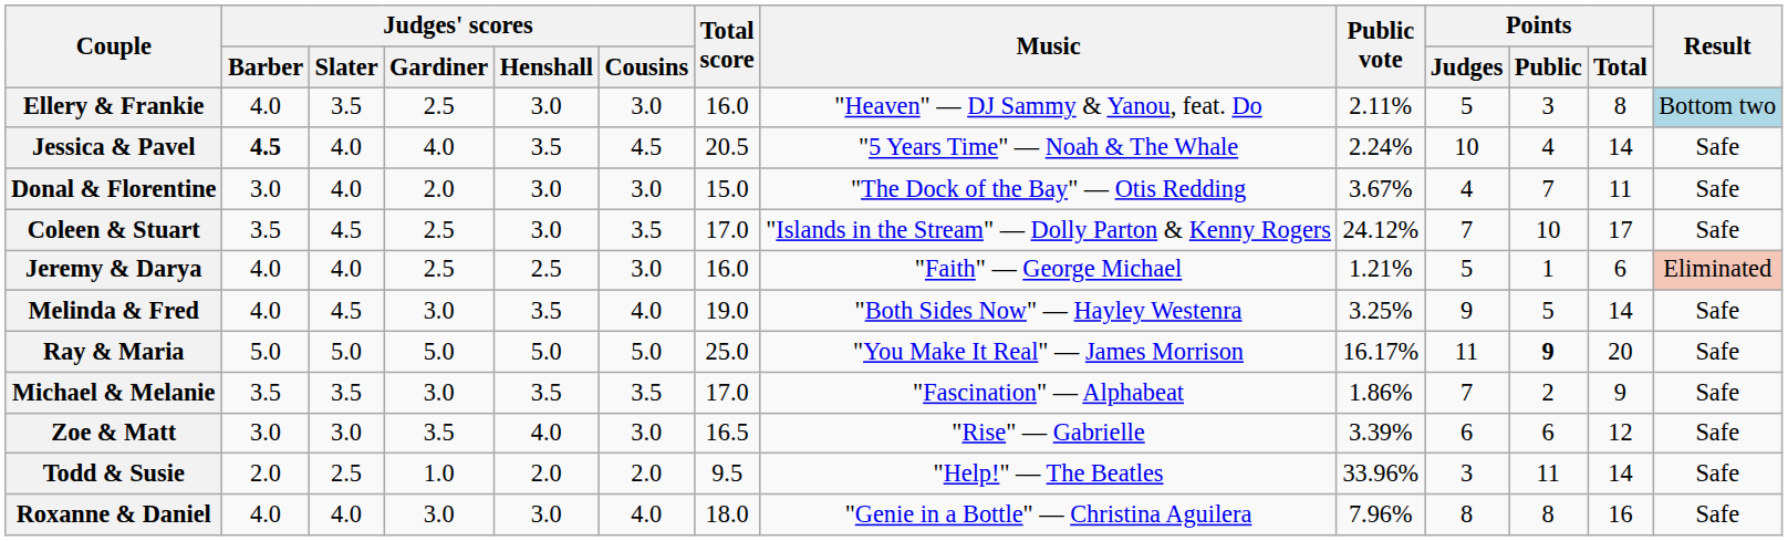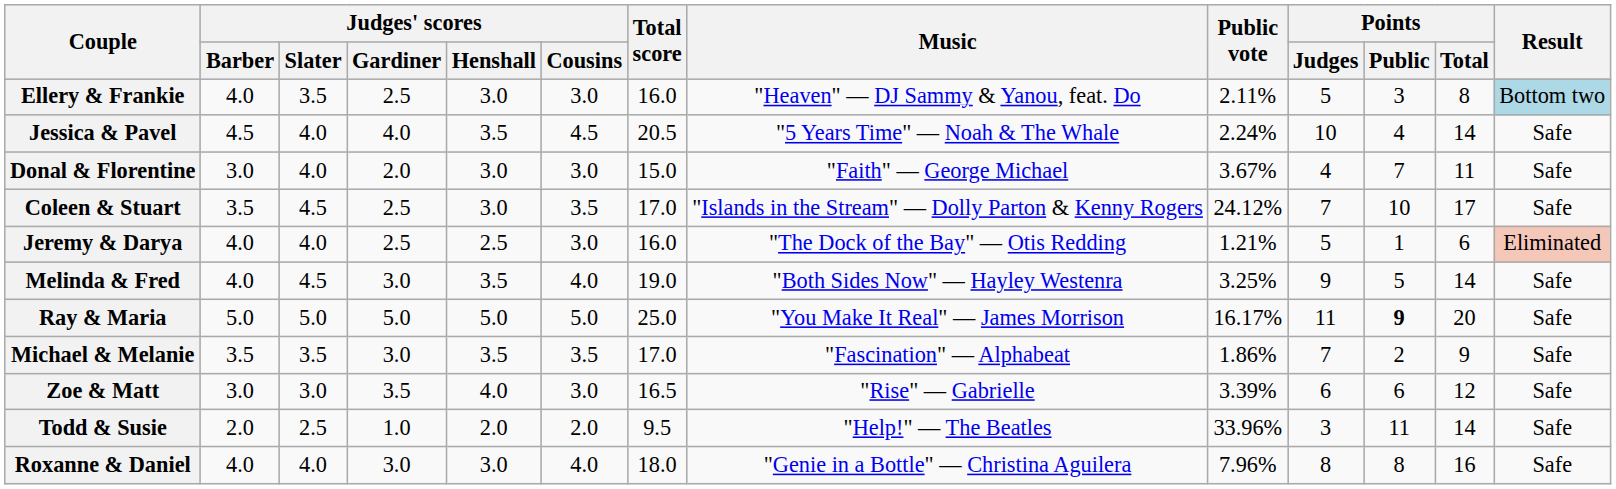 <table class="wikitable sortable" style="text-align:center; ; font-size:90%">
 <tr>
 <th scope="col" rowspan=2>Couple</th>
 <th scope="col" colspan=5 class="unsortable">Judges' scores</th>
 <th scope="col" rowspan=2>Total<br>score</th>
 <th scope="col" rowspan=2 class="unsortable">Music</th>
 <th scope="col" rowspan=2>Public<br>vote</th>
 <th scope="col" colspan=3>Points</th>
 <th scope="col" rowspan=2 class="unsortable">Result</th>
 </tr>
 <tr>
 <th class="unsortable">Barber</th>
 <th class="unsortable">Slater</th>
 <th class="unsortable">Gardiner</th>
 <th class="unsortable">Henshall</th>
 <th class="unsortable">Cousins</th>
 <th class="unsortable">Judges</th>
 <th class="unsortable">Public</th>
 <th>Total</th>
 </tr>
 <tr>
 <th scope="row">Ellery & Frankie</th>
 <td>4.0</td>
 <td>3.5</td>
 <td>2.5</td>
 <td>3.0</td>
 <td>3.0</td>
 <td>16.0</td>
 <td>"<a href='#'>Heaven</a>" — <a href='#'>DJ Sammy</a> & <a href='#'>Yanou</a>, feat. <a href='#'>Do</a></td>
 <td>2.11%</td>
 <td>5</td>
 <td>3</td>
 <td>8</td>
 <td bgcolor=lightblue>Bottom two</td>
 </tr>
 <tr>
 <th scope="row">Jessica & Pavel</th>
-<td><strong>4.5</strong></td>
+<td>4.5</td>
 <td>4.0</td>
 <td>4.0</td>
 <td>3.5</td>
 <td>4.5</td>
 <td>20.5</td>
 <td>"<a href='#'>5 Years Time</a>" — <a href='#'>Noah & The Whale</a></td>
 <td>2.24%</td>
 <td>10</td>
 <td>4</td>
 <td>14</td>
 <td>Safe</td>
 </tr>
 <tr>
 <th scope="row">Donal & Florentine</th>
 <td>3.0</td>
 <td>4.0</td>
 <td>2.0</td>
 <td>3.0</td>
 <td>3.0</td>
 <td>15.0</td>
-<td>"<a href='#'>The Dock of the Bay</a>" — <a href='#'>Otis Redding</a></td>
+<td>"<a href='#'>Faith</a>" — <a href='#'>George Michael</a></td>
 <td>3.67%</td>
 <td>4</td>
 <td>7</td>
 <td>11</td>
 <td>Safe</td>
 </tr>
 <tr>
 <th scope="row">Coleen & Stuart</th>
 <td>3.5</td>
 <td>4.5</td>
 <td>2.5</td>
 <td>3.0</td>
 <td>3.5</td>
 <td>17.0</td>
 <td>"<a href='#'>Islands in the Stream</a>" — <a href='#'>Dolly Parton</a> & <a href='#'>Kenny Rogers</a></td>
 <td>24.12%</td>
 <td>7</td>
 <td>10</td>
 <td>17</td>
 <td>Safe</td>
 </tr>
 <tr>
 <th scope="row">Jeremy & Darya</th>
 <td>4.0</td>
 <td>4.0</td>
 <td>2.5</td>
 <td>2.5</td>
 <td>3.0</td>
 <td>16.0</td>
-<td>"<a href='#'>Faith</a>" — <a href='#'>George Michael</a></td>
+<td>"<a href='#'>The Dock of the Bay</a>" — <a href='#'>Otis Redding</a></td>
 <td>1.21%</td>
 <td>5</td>
 <td>1</td>
 <td>6</td>
 <td bgcolor="f4c7b8">Eliminated</td>
 </tr>
 <tr>
 <th scope="row">Melinda & Fred</th>
 <td>4.0</td>
 <td>4.5</td>
 <td>3.0</td>
 <td>3.5</td>
 <td>4.0</td>
 <td>19.0</td>
 <td>"<a href='#'>Both Sides Now</a>" — <a href='#'>Hayley Westenra</a></td>
 <td>3.25%</td>
 <td>9</td>
 <td>5</td>
 <td>14</td>
 <td>Safe</td>
 </tr>
 <tr>
 <th scope="row">Ray & Maria</th>
 <td>5.0</td>
 <td>5.0</td>
 <td>5.0</td>
 <td>5.0</td>
 <td>5.0</td>
 <td>25.0</td>
 <td>"<a href='#'>You Make It Real</a>" — <a href='#'>James Morrison</a></td>
 <td>16.17%</td>
 <td>11</td>
 <td><strong>9</strong></td>
 <td>20</td>
 <td>Safe</td>
 </tr>
 <tr>
 <th scope="row">Michael & Melanie</th>
 <td>3.5</td>
 <td>3.5</td>
 <td>3.0</td>
 <td>3.5</td>
 <td>3.5</td>
 <td>17.0</td>
 <td>"<a href='#'>Fascination</a>" — <a href='#'>Alphabeat</a></td>
 <td>1.86%</td>
 <td>7</td>
 <td>2</td>
 <td>9</td>
 <td>Safe</td>
 </tr>
 <tr>
 <th scope="row">Zoe & Matt</th>
 <td>3.0</td>
 <td>3.0</td>
 <td>3.5</td>
 <td>4.0</td>
 <td>3.0</td>
 <td>16.5</td>
 <td>"<a href='#'>Rise</a>" — <a href='#'>Gabrielle</a></td>
 <td>3.39%</td>
 <td>6</td>
 <td>6</td>
 <td>12</td>
 <td>Safe</td>
 </tr>
 <tr>
 <th scope="row">Todd & Susie</th>
 <td>2.0</td>
 <td>2.5</td>
 <td>1.0</td>
 <td>2.0</td>
 <td>2.0</td>
 <td>9.5</td>
 <td>"<a href='#'>Help!</a>" — <a href='#'>The Beatles</a></td>
 <td>33.96%</td>
 <td>3</td>
 <td>11</td>
 <td>14</td>
 <td>Safe</td>
 </tr>
 <tr>
 <th scope="row">Roxanne & Daniel</th>
 <td>4.0</td>
 <td>4.0</td>
 <td>3.0</td>
 <td>3.0</td>
 <td>4.0</td>
 <td>18.0</td>
 <td>"<a href='#'>Genie in a Bottle</a>" — <a href='#'>Christina Aguilera</a></td>
 <td>7.96%</td>
 <td>8</td>
 <td>8</td>
 <td>16</td>
 <td>Safe</td>
 </tr>
 </table>
